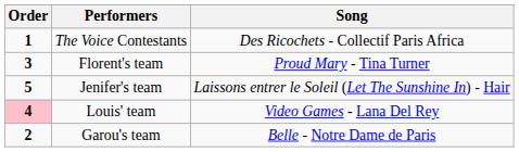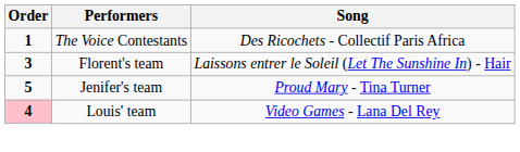 <table class="wikitable sortable" style="text-align: center; width: auto;">
 <tr>
 <th>Order</th>
 <th>Performers</th>
 <th>Song</th>
 </tr>
 <tr>
 <td><strong>1</strong></td>
 <td><em>The Voice</em> Contestants <br></td>
 <td><em>Des Ricochets</em> - Collectif Paris Africa</td>
 </tr>
 <tr>
 <td><strong>3</strong></td>
 <td>Florent's team<br></td>
-<td><em><a href='#'>Proud Mary</a></em> - <a href='#'>Tina Turner</a></td>
+<td><em>Laissons entrer le Soleil</em> (<em><a href='#'>Let The Sunshine In</a></em>) - <a href='#'>Hair</a></td>
 </tr>
 <tr>
 <td><strong>5</strong></td>
 <td>Jenifer's team<br></td>
-<td><em>Laissons entrer le Soleil</em> (<em><a href='#'>Let The Sunshine In</a></em>) - <a href='#'>Hair</a></td>
+<td><em><a href='#'>Proud Mary</a></em> - <a href='#'>Tina Turner</a></td>
 </tr>
 <tr>
 <td style="background: pink;"><strong>4</strong></td>
 <td>Louis' team<br></td>
 <td><em><a href='#'>Video Games</a></em> - <a href='#'>Lana Del Rey</a></td>
 </tr>
-<tr>
-<td><strong>2</strong></td>
-<td>Garou's team<br></td>
-<td><em><a href='#'>Belle</a></em> - <a href='#'>Notre Dame de Paris</a></td>
-</tr>
 </table>
